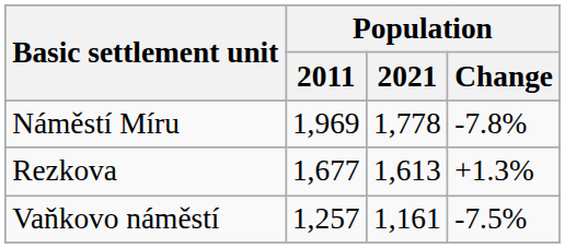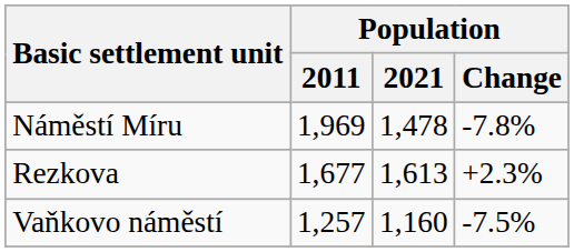 <table class="wikitable sortable">
 <tr>
 <th rowspan=2>Basic settlement unit</th>
 <th colspan=3>Population</th>
 </tr>
 <tr>
 <th>2011</th>
 <th>2021</th>
 <th>Change</th>
 </tr>
 <tr>
 <td>Náměstí Míru</td>
 <td>1,969</td>
-<td>1,778</td>
+<td>1,478</td>
 <td>-7.8%</td>
 </tr>
 <tr>
 <td>Rezkova</td>
 <td>1,677</td>
 <td>1,613</td>
-<td>+1.3%</td>
+<td>+2.3%</td>
 </tr>
 <tr>
 <td>Vaňkovo náměstí</td>
 <td>1,257</td>
-<td>1,161</td>
+<td>1,160</td>
 <td>-7.5%</td>
 </tr>
 </table>
